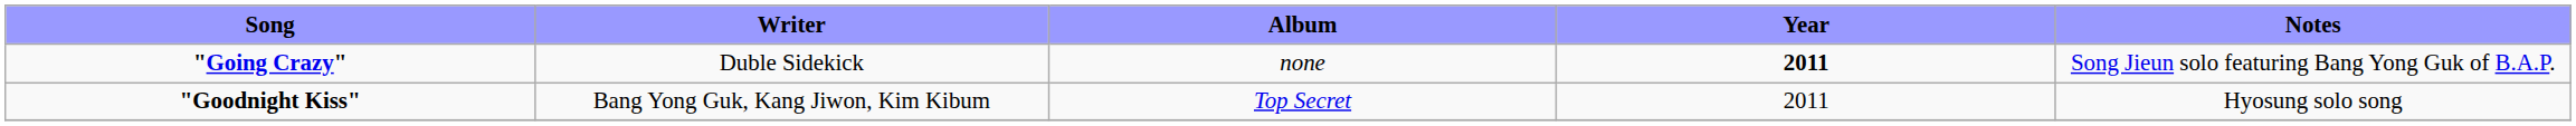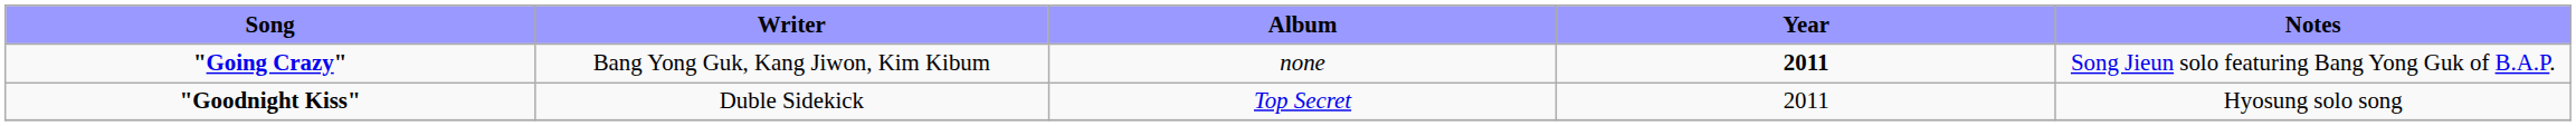 <table class="wikitable" style="margin:0.5em auto; clear:both; font-size:.9em; text-align:center; width:100%">
 <tr>
 <th width="500" style="background: #99F;">Song</th>
 <th width="500" style="background: #99F;">Writer</th>
 <th width="500" style="background: #99F;">Album</th>
 <th width="500" style="background: #99F;">Year</th>
 <th width="500" style="background: #99F;">Notes</th>
 </tr>
 <tr>
 <td><strong>"<a href='#'>Going Crazy</a>"</strong> </td>
-<td>Duble Sidekick</td>
+<td>Bang Yong Guk, Kang Jiwon, Kim Kibum </td>
 <td><em>none</em></td>
 <td><strong>2011</strong></td>
 <td><a href='#'>Song Jieun</a> solo featuring Bang Yong Guk of <a href='#'>B.A.P</a>.</td>
 </tr>
 <tr>
 <td><strong>"Goodnight Kiss"</strong> </td>
-<td>Bang Yong Guk, Kang Jiwon, Kim Kibum </td>
+<td>Duble Sidekick</td>
 <td><em><a href='#'>Top Secret</a></em></td>
 <td>2011</td>
 <td>Hyosung solo song</td>
 </tr>
 <tr>
 </tr>
 </table>
